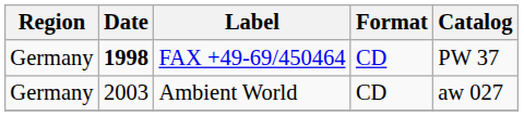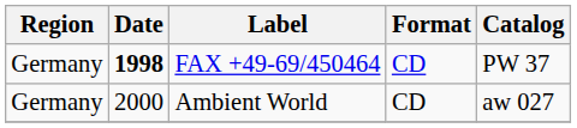 <table class="wikitable">
 <tr>
 <th>Region</th>
 <th>Date</th>
 <th>Label</th>
 <th>Format</th>
 <th>Catalog</th>
 </tr>
 <tr>
 <td>Germany</td>
 <td><strong>1998</strong></td>
 <td><a href='#'>FAX +49-69/450464</a></td>
 <td><a href='#'>CD</a></td>
 <td>PW 37</td>
 </tr>
 <tr>
 <td>Germany</td>
-<td>2003</td>
+<td>2000</td>
 <td>Ambient World</td>
 <td>CD</td>
 <td>aw 027</td>
 </tr>
 <tr>
 </tr>
 </table>
